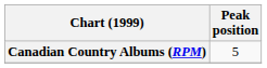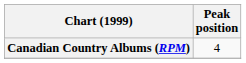 <table class="wikitable sortable plainrowheaders" style="text-align:center">
 <tr>
 <th scope="col">Chart (1999)</th>
 <th scope="col">Peak<br> position</th>
 </tr>
 <tr>
 <th scope="row">Canadian Country Albums (<em><a href='#'>RPM</a></em>)</th>
-<td>5</td>
+<td>4</td>
 </tr>
 <tr>
 </tr>
 <tr>
 </tr>
 </table>
